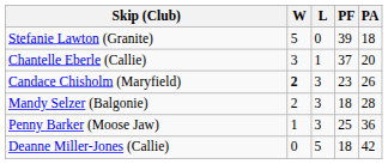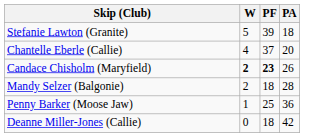 <table class="wikitable">
 <tr>
 <th bgcolor="#efefef" width="320">Skip (Club)</th>
 <th bgcolor="#efefef" width="20">W</th>
-<th bgcolor="#efefef" width="20">L</th>
 <th bgcolor="#efefef" width="20">PF</th>
 <th bgcolor="#efefef" width="20">PA</th>
 </tr>
 <tr>
 <td><a href='#'>Stefanie Lawton</a> (Granite)</td>
 <td>5</td>
-<td>0</td>
 <td>39</td>
 <td>18</td>
 </tr>
 <tr>
 <td><a href='#'>Chantelle Eberle</a> (Callie)</td>
-<td>3</td>
-<td>1</td>
+<td>4</td>
 <td>37</td>
 <td>20</td>
 </tr>
 <tr>
 <td><a href='#'>Candace Chisholm</a> (Maryfield)</td>
 <td><strong>2</strong></td>
-<td>3</td>
-<td>23</td>
+<td><strong>23</strong></td>
 <td>26</td>
 </tr>
 <tr>
 <td><a href='#'>Mandy Selzer</a> (Balgonie)</td>
 <td>2</td>
-<td>3</td>
 <td>18</td>
 <td>28</td>
 </tr>
 <tr>
 <td><a href='#'>Penny Barker</a> (Moose Jaw)</td>
 <td>1</td>
-<td>3</td>
 <td>25</td>
 <td>36</td>
 </tr>
 <tr>
 <td><a href='#'>Deanne Miller-Jones</a> (Callie)</td>
 <td>0</td>
-<td>5</td>
 <td>18</td>
 <td>42</td>
 </tr>
 </table>
